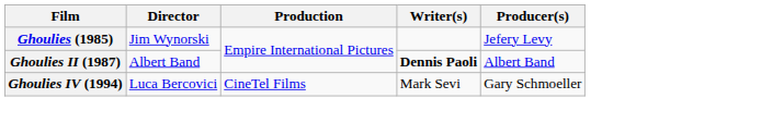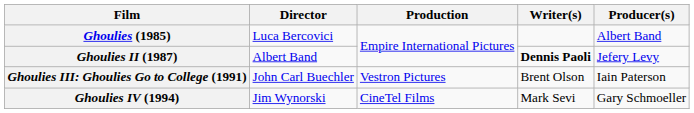 <table class="wikitable" style="text-align=center">
 <tr>
 <th>Film</th>
 <th>Director</th>
 <th>Production</th>
 <th>Writer(s)</th>
 <th>Producer(s)</th>
 </tr>
 <tr>
 <th><em><a href='#'>Ghoulies</a></em> (1985)</th>
-<td><a href='#'>Jim Wynorski</a></td>
+<td><a href='#'>Luca Bercovici</a></td>
 <td rowspan="2"><a href='#'>Empire International Pictures</a></td>
 <td></td>
-<td><a href='#'>Jefery Levy</a></td>
+<td><a href='#'>Albert Band</a></td>
 </tr>
 <tr>
 <th><em>Ghoulies II</em> (1987)</th>
 <td><a href='#'>Albert Band</a></td>
 <td><strong>Dennis Paoli</strong></td>
-<td><a href='#'>Albert Band</a></td>
+<td><a href='#'>Jefery Levy</a></td>
+</tr>
+<tr>
+<th><em>Ghoulies III: Ghoulies Go to College</em> (1991)</th>
+<td><a href='#'>John Carl Buechler</a></td>
+<td><a href='#'>Vestron Pictures</a></td>
+<td>Brent Olson</td>
+<td>Iain Paterson</td>
 </tr>
 <tr>
 <th><em>Ghoulies IV</em> (1994)</th>
-<td><a href='#'>Luca Bercovici</a></td>
+<td><a href='#'>Jim Wynorski</a></td>
 <td><a href='#'>CineTel Films</a></td>
 <td>Mark Sevi</td>
 <td>Gary Schmoeller</td>
 </tr>
 </table>
